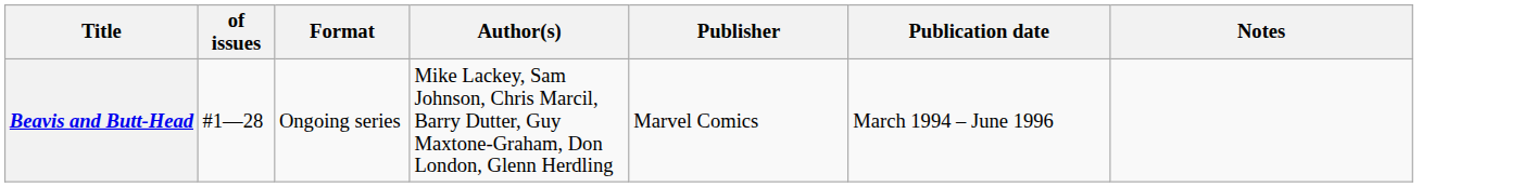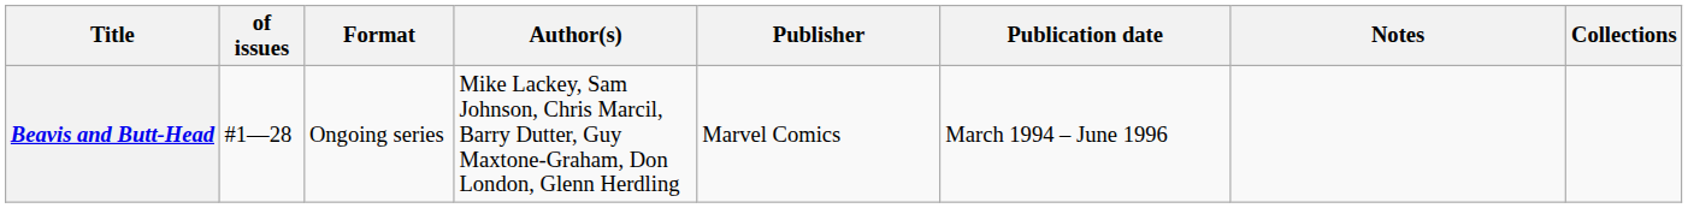 <table class="wikitable">
 <tr>
 <th>Title</th>
 <th style="width:40pt"> of issues</th>
 <th style="width:75pt">Format</th>
 <th style="width:125pt">Author(s)</th>
 <th style="width:125pt">Publisher</th>
 <th style="width:150pt">Publication date</th>
 <th style="width:175pt">Notes</th>
+<th>Collections</th>
 </tr>
 <tr>
 <th><em><a href='#'>Beavis and Butt-Head</a></em></th>
 <td>#1—28</td>
 <td>Ongoing series</td>
 <td>Mike Lackey, Sam Johnson, Chris Marcil, Barry Dutter, Guy Maxtone-Graham, Don London, Glenn Herdling</td>
 <td>Marvel Comics</td>
 <td>March 1994 – June 1996</td>
 <td></td>
+<td></td>
 </tr>
 </table>
